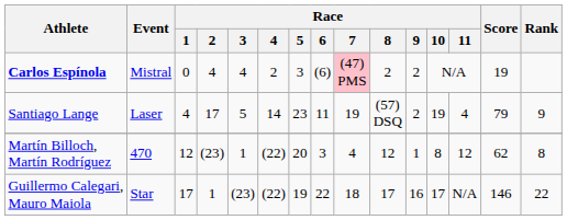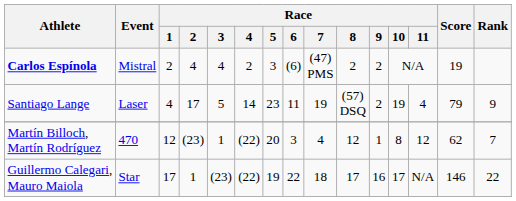 <table class=wikitable style="font-size:90%">
 <tr>
 <th rowspan="2">Athlete</th>
 <th rowspan="2">Event</th>
 <th colspan="11">Race</th>
 <th rowspan="2">Score</th>
 <th rowspan="2">Rank</th>
 </tr>
 <tr>
 <th width="15">1</th>
 <th width="15">2</th>
 <th width="15">3</th>
 <th width="15">4</th>
 <th width="15">5</th>
 <th width="15">6</th>
 <th width="15">7</th>
 <th width="15">8</th>
 <th width="15">9</th>
 <th width="15">10</th>
 <th width="15">11</th>
 </tr>
 <tr>
 <td><strong><a href='#'>Carlos Espínola</a></strong></td>
 <td><a href='#'>Mistral</a></td>
-<td align="center">0</td>
+<td align="center">2</td>
 <td align="center">4</td>
 <td align="center">4</td>
 <td align="center">2</td>
 <td align="center">3</td>
 <td align="center">(6)</td>
-<td align="center" style="background: pink;">(47)<br>PMS</td>
+<td align="center">(47)<br>PMS</td>
 <td align="center">2</td>
 <td align="center">2</td>
 <td align="center" colspan=2>N/A</td>
 <td align="center">19</td>
 <td align="center"></td>
 </tr>
 <tr>
 <td><a href='#'>Santiago Lange</a></td>
 <td><a href='#'>Laser</a></td>
 <td align="center">4</td>
 <td align="center">17</td>
 <td align="center">5</td>
 <td align="center">14</td>
 <td align="center">23</td>
 <td align="center">11</td>
 <td align="center">19</td>
 <td align="center">(57)<br>DSQ</td>
 <td align="center">2</td>
 <td align="center">19</td>
 <td align="center">4</td>
 <td align="center">79</td>
 <td align="center">9</td>
 </tr>
 <tr>
 </tr>
 <tr>
 <td><a href='#'>Martín Billoch</a>, <br> <a href='#'>Martín Rodríguez</a></td>
 <td><a href='#'>470</a></td>
 <td align="center">12</td>
 <td align="center">(23)</td>
 <td align="center">1</td>
 <td align="center">(22)</td>
 <td align="center">20</td>
 <td align="center">3</td>
 <td align="center">4</td>
 <td align="center">12</td>
 <td align="center">1</td>
 <td align="center">8</td>
 <td align="center">12</td>
 <td align="center">62</td>
-<td align="center">8</td>
+<td align="center">7</td>
 </tr>
 <tr>
 <td><a href='#'>Guillermo Calegari</a>, <br> <a href='#'>Mauro Maiola</a></td>
 <td><a href='#'>Star</a></td>
 <td align="center">17</td>
 <td align="center">1</td>
 <td align="center">(23)</td>
 <td align="center">(22)</td>
 <td align="center">19</td>
 <td align="center">22</td>
 <td align="center">18</td>
 <td align="center">17</td>
 <td align="center">16</td>
 <td align="center">17</td>
 <td align="center">N/A</td>
 <td align="center">146</td>
 <td align="center">22</td>
 </tr>
 </table>
